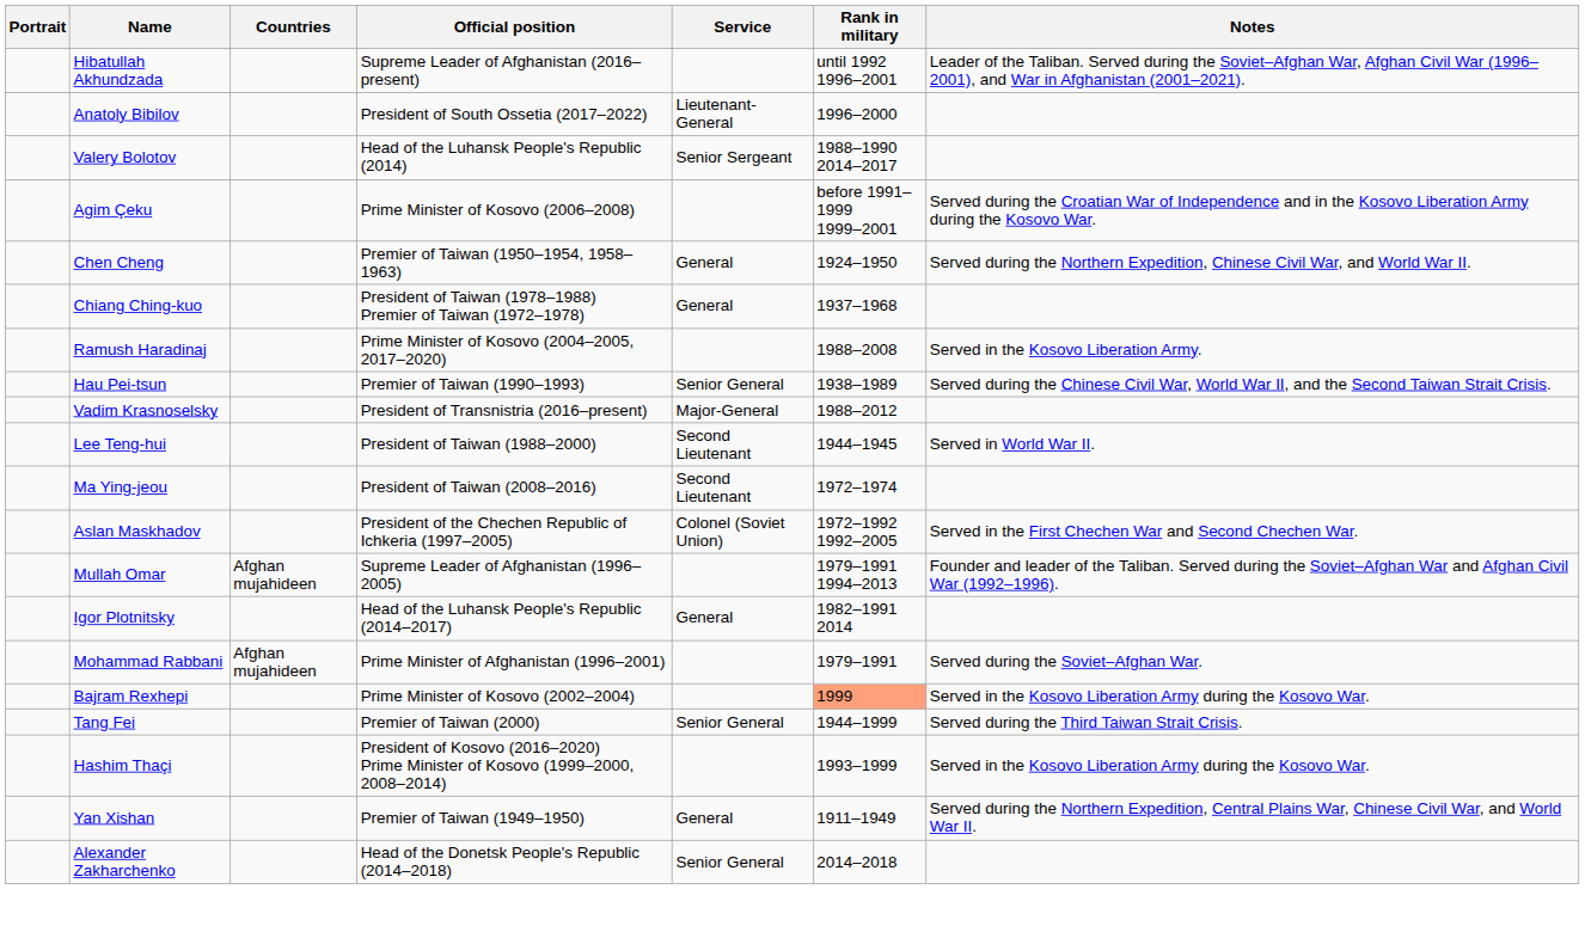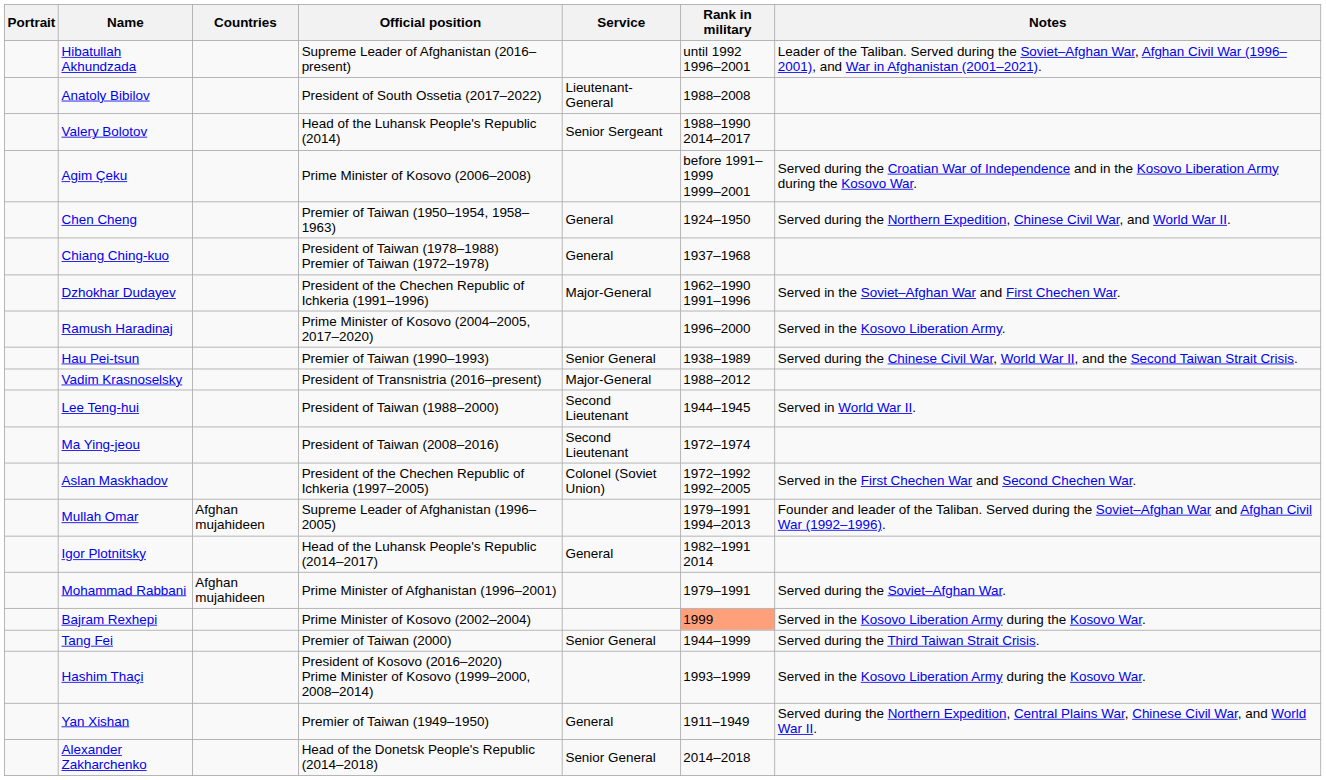 <table class="wikitable sortable">
 <tr>
 <th>Portrait</th>
 <th>Name</th>
 <th>Countries</th>
 <th>Official position</th>
 <th>Service</th>
 <th>Rank in military</th>
 <th>Notes</th>
 </tr>
 <tr>
 <td></td>
 <td><a href='#'>Hibatullah Akhundzada</a></td>
 <td></td>
 <td>Supreme Leader of Afghanistan (2016–present)</td>
 <td></td>
 <td>until 1992<br>1996–2001</td>
 <td>Leader of the Taliban. Served during the <a href='#'>Soviet–Afghan War</a>, <a href='#'>Afghan Civil War (1996–2001)</a>, and <a href='#'>War in Afghanistan (2001–2021)</a>.</td>
 </tr>
 <tr>
 <td></td>
 <td><a href='#'>Anatoly Bibilov</a></td>
 <td><br><br></td>
 <td>President of South Ossetia (2017–2022)</td>
 <td>Lieutenant-General</td>
-<td>1996–2000</td>
+<td>1988–2008</td>
 <td></td>
 </tr>
 <tr>
 <td></td>
 <td><a href='#'>Valery Bolotov</a></td>
 <td><br></td>
 <td>Head of the Luhansk People's Republic (2014)</td>
 <td>Senior Sergeant</td>
 <td>1988–1990<br>2014–2017</td>
 <td></td>
 </tr>
 <tr>
 <td></td>
 <td><a href='#'>Agim Çeku</a></td>
 <td><br><br></td>
 <td>Prime Minister of Kosovo (2006–2008)</td>
 <td></td>
 <td>before 1991–1999<br>1999–2001</td>
 <td>Served during the <a href='#'>Croatian War of Independence</a> and in the <a href='#'>Kosovo Liberation Army</a> during the <a href='#'>Kosovo War</a>.</td>
 </tr>
 <tr>
 <td></td>
 <td><a href='#'>Chen Cheng</a></td>
 <td><br></td>
 <td>Premier of Taiwan (1950–1954, 1958–1963)</td>
 <td>General</td>
 <td>1924–1950</td>
 <td>Served during the <a href='#'>Northern Expedition</a>, <a href='#'>Chinese Civil War</a>, and <a href='#'>World War II</a>.</td>
 </tr>
 <tr>
 <td></td>
 <td><a href='#'>Chiang Ching-kuo</a></td>
 <td><br></td>
 <td>President of Taiwan (1978–1988)<br>Premier of Taiwan (1972–1978)</td>
 <td>General</td>
 <td>1937–1968</td>
 <td></td>
 </tr>
 <tr>
 <td></td>
+<td><a href='#'>Dzhokhar Dudayev</a></td>
+<td><br></td>
+<td>President of the Chechen Republic of Ichkeria (1991–1996)</td>
+<td>Major-General</td>
+<td>1962–1990<br>1991–1996</td>
+<td>Served in the <a href='#'>Soviet–Afghan War</a> and <a href='#'>First Chechen War</a>.</td>
+</tr>
+<tr>
+<td></td>
 <td><a href='#'>Ramush Haradinaj</a></td>
 <td></td>
 <td>Prime Minister of Kosovo (2004–2005, 2017–2020)</td>
 <td></td>
-<td>1988–2008</td>
+<td>1996–2000</td>
 <td>Served in the <a href='#'>Kosovo Liberation Army</a>.</td>
 </tr>
 <tr>
 <td></td>
 <td><a href='#'>Hau Pei-tsun</a></td>
 <td><br></td>
 <td>Premier of Taiwan (1990–1993)</td>
 <td>Senior General</td>
 <td>1938–1989</td>
 <td>Served during the <a href='#'>Chinese Civil War</a>, <a href='#'>World War II</a>, and the <a href='#'>Second Taiwan Strait Crisis</a>.</td>
 </tr>
 <tr>
 <td></td>
 <td><a href='#'>Vadim Krasnoselsky</a></td>
 <td></td>
 <td>President of Transnistria (2016–present)</td>
 <td>Major-General</td>
 <td>1988–2012</td>
 <td></td>
 </tr>
 <tr>
 <td></td>
 <td><a href='#'>Lee Teng-hui</a></td>
 <td></td>
 <td>President of Taiwan (1988–2000)</td>
 <td>Second Lieutenant</td>
 <td>1944–1945</td>
 <td>Served in <a href='#'>World War II</a>.</td>
 </tr>
 <tr>
 <td></td>
 <td><a href='#'>Ma Ying-jeou</a></td>
 <td></td>
 <td>President of Taiwan (2008–2016)</td>
 <td>Second Lieutenant</td>
 <td>1972–1974</td>
 <td></td>
 </tr>
 <tr>
 <td></td>
 <td><a href='#'>Aslan Maskhadov</a></td>
 <td><br></td>
 <td>President of the Chechen Republic of Ichkeria (1997–2005)</td>
 <td>Colonel (Soviet Union)</td>
 <td>1972–1992<br>1992–2005</td>
 <td>Served in the <a href='#'>First Chechen War</a> and <a href='#'>Second Chechen War</a>.</td>
 </tr>
 <tr>
 <td></td>
 <td><a href='#'>Mullah Omar</a></td>
 <td> Afghan mujahideen<br></td>
 <td>Supreme Leader of Afghanistan (1996–2005)</td>
 <td></td>
 <td>1979–1991<br>1994–2013</td>
 <td>Founder and leader of the Taliban. Served during the <a href='#'>Soviet–Afghan War</a> and <a href='#'>Afghan Civil War (1992–1996)</a>.</td>
 </tr>
 <tr>
 <td></td>
 <td><a href='#'>Igor Plotnitsky</a></td>
 <td><br></td>
 <td>Head of the Luhansk People's Republic (2014–2017)</td>
 <td>General</td>
 <td>1982–1991<br>2014</td>
 <td></td>
 </tr>
 <tr>
 <td></td>
 <td><a href='#'>Mohammad Rabbani</a></td>
 <td> Afghan mujahideen<br></td>
 <td>Prime Minister of Afghanistan (1996–2001)</td>
 <td></td>
 <td>1979–1991</td>
 <td>Served during the <a href='#'>Soviet–Afghan War</a>.</td>
 </tr>
 <tr>
 <td></td>
 <td><a href='#'>Bajram Rexhepi</a></td>
 <td></td>
 <td>Prime Minister of Kosovo (2002–2004)</td>
 <td></td>
 <td style="background: lightsalmon;">1999</td>
 <td>Served in the <a href='#'>Kosovo Liberation Army</a> during the <a href='#'>Kosovo War</a>.</td>
 </tr>
 <tr>
 <td></td>
 <td><a href='#'>Tang Fei</a></td>
 <td><br></td>
 <td>Premier of Taiwan (2000)</td>
 <td>Senior General</td>
 <td>1944–1999</td>
 <td>Served during the <a href='#'>Third Taiwan Strait Crisis</a>.</td>
 </tr>
 <tr>
 <td></td>
 <td><a href='#'>Hashim Thaçi</a></td>
 <td></td>
 <td>President of Kosovo (2016–2020)<br>Prime Minister of Kosovo (1999–2000, 2008–2014)</td>
 <td></td>
 <td>1993–1999</td>
 <td>Served in the <a href='#'>Kosovo Liberation Army</a> during the <a href='#'>Kosovo War</a>.</td>
 </tr>
 <tr>
 <td></td>
 <td><a href='#'>Yan Xishan</a></td>
 <td><br></td>
 <td>Premier of Taiwan (1949–1950)</td>
 <td>General</td>
 <td>1911–1949</td>
 <td>Served during the <a href='#'>Northern Expedition</a>, <a href='#'>Central Plains War</a>, <a href='#'>Chinese Civil War</a>, and <a href='#'>World War II</a>.</td>
 </tr>
 <tr>
 <td></td>
 <td><a href='#'>Alexander Zakharchenko</a></td>
 <td></td>
 <td>Head of the Donetsk People's Republic (2014–2018)</td>
 <td>Senior General</td>
 <td>2014–2018</td>
 <td></td>
 </tr>
 </table>
